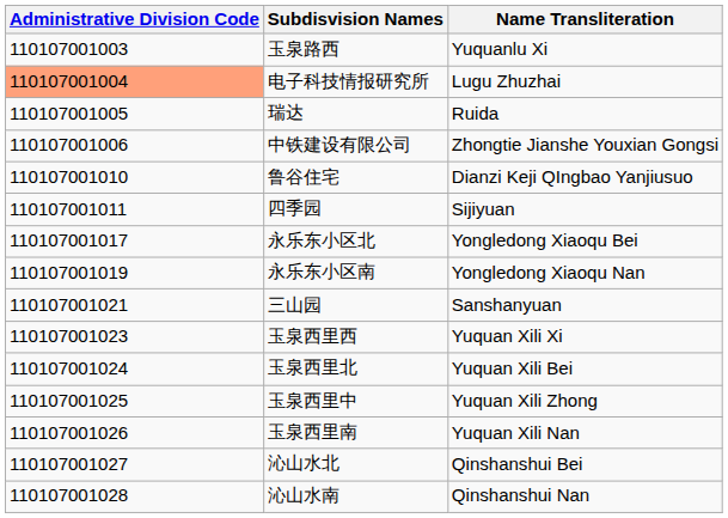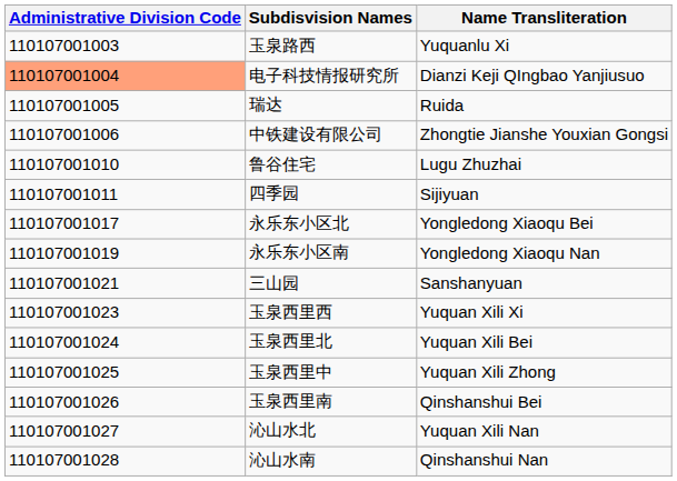 <table class="wikitable sortable">
 <tr>
 <th><a href='#'>Administrative Division Code</a></th>
 <th>Subdisvision Names</th>
 <th>Name Transliteration</th>
 </tr>
 <tr>
 <td>110107001003</td>
 <td>玉泉路西</td>
 <td>Yuquanlu Xi</td>
 </tr>
 <tr>
 <td style="background: lightsalmon;">110107001004</td>
 <td>电子科技情报研究所</td>
-<td>Lugu Zhuzhai</td>
+<td>Dianzi Keji QIngbao Yanjiusuo</td>
 </tr>
 <tr>
 <td>110107001005</td>
 <td>瑞达</td>
 <td>Ruida</td>
 </tr>
 <tr>
 <td>110107001006</td>
 <td>中铁建设有限公司</td>
 <td>Zhongtie Jianshe Youxian Gongsi</td>
 </tr>
 <tr>
 <td>110107001010</td>
 <td>鲁谷住宅</td>
-<td>Dianzi Keji QIngbao Yanjiusuo</td>
+<td>Lugu Zhuzhai</td>
 </tr>
 <tr>
 <td>110107001011</td>
 <td>四季园</td>
 <td>Sijiyuan</td>
 </tr>
 <tr>
 <td>110107001017</td>
 <td>永乐东小区北</td>
 <td>Yongledong Xiaoqu Bei</td>
 </tr>
 <tr>
 <td>110107001019</td>
 <td>永乐东小区南</td>
 <td>Yongledong Xiaoqu Nan</td>
 </tr>
 <tr>
 <td>110107001021</td>
 <td>三山园</td>
 <td>Sanshanyuan</td>
 </tr>
 <tr>
 <td>110107001023</td>
 <td>玉泉西里西</td>
 <td>Yuquan Xili Xi</td>
 </tr>
 <tr>
 <td>110107001024</td>
 <td>玉泉西里北</td>
 <td>Yuquan Xili Bei</td>
 </tr>
 <tr>
 <td>110107001025</td>
 <td>玉泉西里中</td>
 <td>Yuquan Xili Zhong</td>
 </tr>
 <tr>
 <td>110107001026</td>
 <td>玉泉西里南</td>
-<td>Yuquan Xili Nan</td>
+<td>Qinshanshui Bei</td>
 </tr>
 <tr>
 <td>110107001027</td>
 <td>沁山水北</td>
-<td>Qinshanshui Bei</td>
+<td>Yuquan Xili Nan</td>
 </tr>
 <tr>
 <td>110107001028</td>
 <td>沁山水南</td>
 <td>Qinshanshui Nan</td>
 </tr>
 </table>
